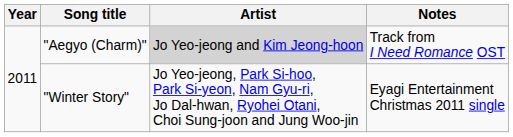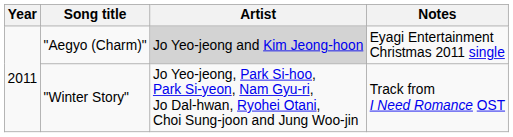 <table class="wikitable sortable">
 <tr>
 <th>Year</th>
 <th>Song title</th>
 <th>Artist</th>
 <th class="unsortable">Notes</th>
 </tr>
 <tr>
 <td rowspan=2>2011</td>
 <td>"Aegyo (Charm)" </td>
 <td style="background: lightgrey;">Jo Yeo-jeong and <a href='#'>Kim Jeong-hoon</a></td>
-<td>Track from <br> <em><a href='#'>I Need Romance</a></em> <a href='#'>OST</a></td>
+<td>Eyagi Entertainment <br> Christmas 2011 <a href='#'>single</a></td>
 </tr>
 <tr>
 <td>"Winter Story"</td>
 <td>Jo Yeo-jeong, <a href='#'>Park Si-hoo</a>, <br> <a href='#'>Park Si-yeon</a>, <a href='#'>Nam Gyu-ri</a>, <br> Jo Dal-hwan, <a href='#'>Ryohei Otani</a>, <br> Choi Sung-joon and Jung Woo-jin</td>
-<td>Eyagi Entertainment <br> Christmas 2011 <a href='#'>single</a></td>
+<td>Track from <br> <em><a href='#'>I Need Romance</a></em> <a href='#'>OST</a></td>
 </tr>
 </table>
